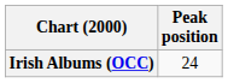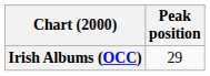 <table class="wikitable plainrowheaders" style="text-align:center;">
 <tr>
 <th scope="col">Chart (2000)</th>
 <th scope="col">Peak<br>position</th>
 </tr>
 <tr>
 <th scope="row">Irish Albums (<a href='#'>OCC</a>)</th>
-<td>24</td>
+<td>29</td>
 </tr>
 </table>
